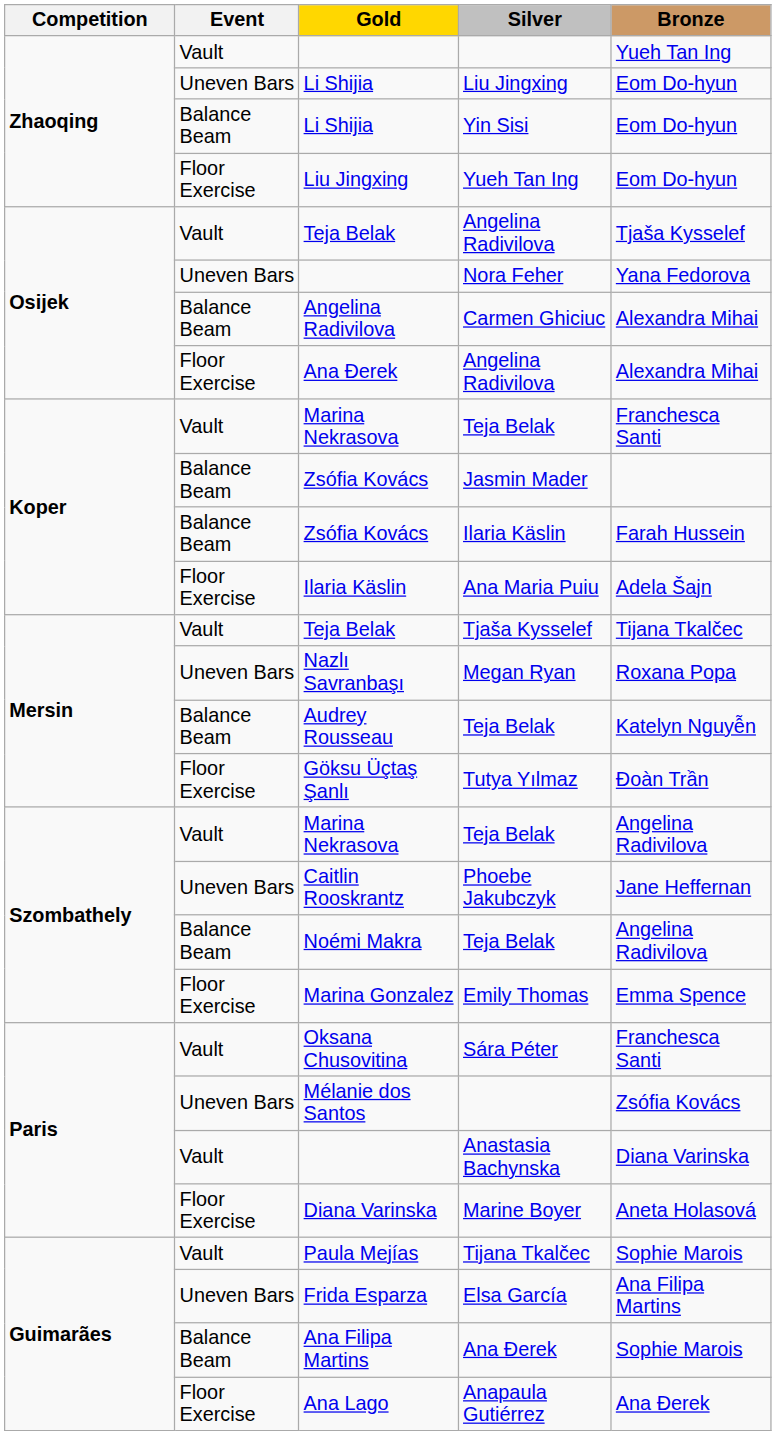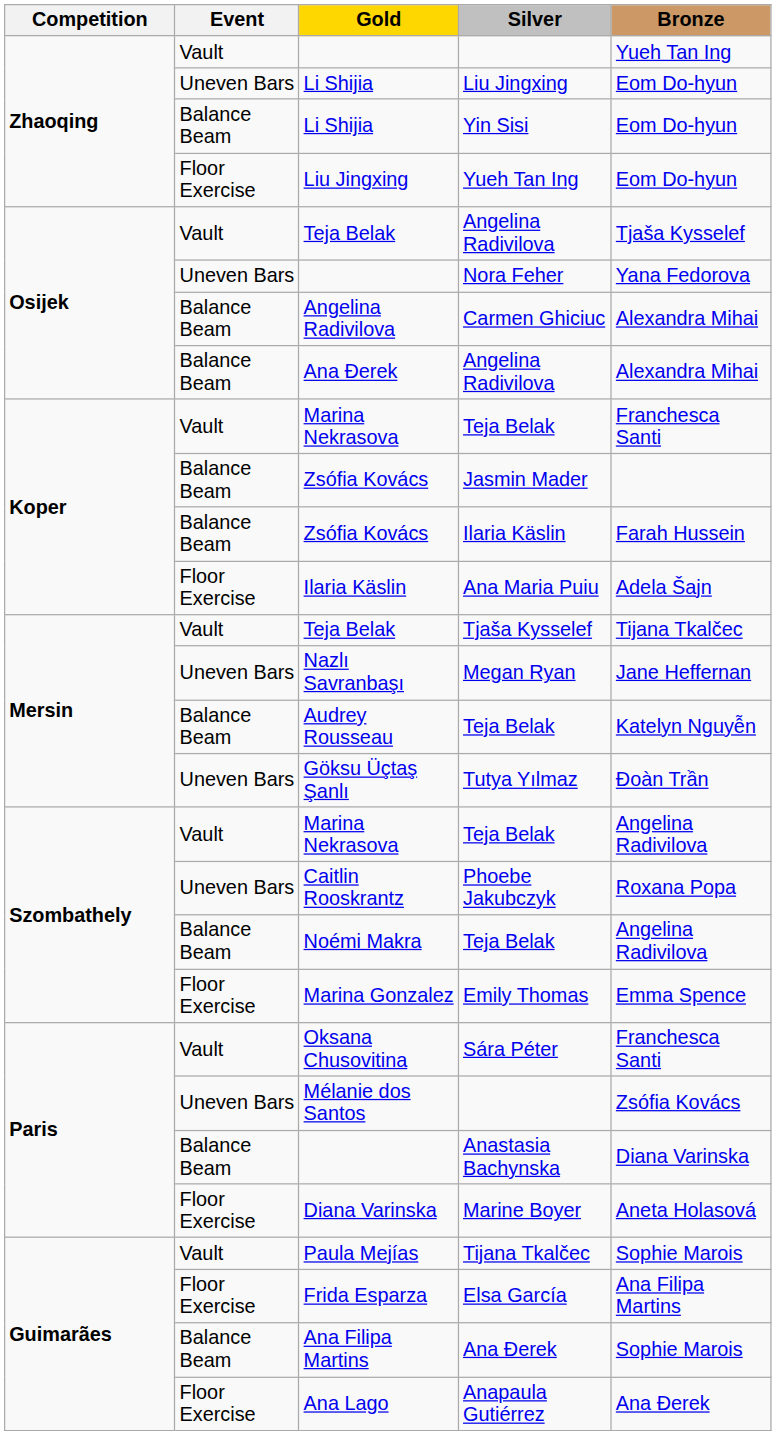 <table class="wikitable" style="width:70%;">
 <tr>
 <th style="text-align:center; width:5%;">Competition</th>
 <th style="text-align:center; width:5%;">Event</th>
 <td style="text-align:center; width:6%; background:gold;"><strong>Gold</strong></td>
 <td style="text-align:center; width:6%; background:silver;"><strong>Silver</strong></td>
 <td style="text-align:center; width:6%; background:#c96;"><strong>Bronze</strong></td>
 </tr>
 <tr>
 <td rowspan="4"><strong>Zhaoqing</strong></td>
 <td>Vault</td>
 <td></td>
 <td></td>
 <td> <a href='#'>Yueh Tan Ing</a></td>
 </tr>
 <tr>
 <td>Uneven Bars</td>
 <td> <a href='#'>Li Shijia</a></td>
 <td> <a href='#'>Liu Jingxing</a></td>
 <td> <a href='#'>Eom Do-hyun</a></td>
 </tr>
 <tr>
 <td>Balance Beam</td>
 <td> <a href='#'>Li Shijia</a></td>
 <td> <a href='#'>Yin Sisi</a></td>
 <td> <a href='#'>Eom Do-hyun</a></td>
 </tr>
 <tr>
 <td> Floor Exercise </td>
 <td> <a href='#'>Liu Jingxing</a></td>
 <td> <a href='#'>Yueh Tan Ing</a></td>
 <td> <a href='#'>Eom Do-hyun</a></td>
 </tr>
 <tr>
 <td rowspan="4"><strong>Osijek</strong></td>
 <td>Vault</td>
 <td> <a href='#'>Teja Belak</a></td>
 <td> <a href='#'>Angelina Radivilova</a></td>
 <td> <a href='#'>Tjaša Kysselef</a></td>
 </tr>
 <tr>
 <td>Uneven Bars</td>
 <td></td>
 <td> <a href='#'>Nora Feher</a></td>
 <td> <a href='#'>Yana Fedorova</a></td>
 </tr>
 <tr>
 <td>Balance Beam</td>
 <td> <a href='#'>Angelina Radivilova</a></td>
 <td> <a href='#'>Carmen Ghiciuc</a></td>
 <td> <a href='#'>Alexandra Mihai</a></td>
 </tr>
 <tr>
-<td> Floor Exercise </td>
+<td>Balance Beam</td>
 <td> <a href='#'>Ana Đerek</a></td>
 <td> <a href='#'>Angelina Radivilova</a></td>
 <td> <a href='#'>Alexandra Mihai</a></td>
 </tr>
 <tr>
 <td rowspan="4"><strong>Koper</strong></td>
 <td>Vault</td>
 <td> <a href='#'>Marina Nekrasova</a></td>
 <td> <a href='#'>Teja Belak</a></td>
 <td> <a href='#'>Franchesca Santi</a></td>
 </tr>
 <tr>
 <td>Balance Beam</td>
 <td> <a href='#'>Zsófia Kovács</a></td>
 <td> <a href='#'>Jasmin Mader</a></td>
 <td></td>
 </tr>
 <tr>
 <td>Balance Beam</td>
 <td> <a href='#'>Zsófia Kovács</a></td>
 <td> <a href='#'>Ilaria Käslin</a></td>
 <td> <a href='#'>Farah Hussein</a></td>
 </tr>
 <tr>
 <td> Floor Exercise </td>
 <td> <a href='#'>Ilaria Käslin</a></td>
 <td> <a href='#'>Ana Maria Puiu</a></td>
 <td> <a href='#'>Adela Šajn</a></td>
 </tr>
 <tr>
 <td rowspan="4"><strong>Mersin</strong></td>
 <td>Vault</td>
 <td> <a href='#'>Teja Belak</a></td>
 <td> <a href='#'>Tjaša Kysselef</a></td>
 <td> <a href='#'>Tijana Tkalčec</a></td>
 </tr>
 <tr>
 <td>Uneven Bars</td>
 <td> <a href='#'>Nazlı Savranbaşı</a></td>
 <td> <a href='#'>Megan Ryan</a></td>
-<td> <a href='#'>Roxana Popa</a></td>
+<td> <a href='#'>Jane Heffernan</a></td>
 </tr>
 <tr>
 <td>Balance Beam</td>
 <td> <a href='#'>Audrey Rousseau</a></td>
 <td> <a href='#'>Teja Belak</a></td>
 <td> <a href='#'>Katelyn Nguyễn</a></td>
 </tr>
 <tr>
-<td> Floor Exercise </td>
+<td>Uneven Bars</td>
 <td> <a href='#'>Göksu Üçtaş Şanlı</a></td>
 <td> <a href='#'>Tutya Yılmaz</a></td>
 <td> <a href='#'>Đoàn Trần</a></td>
 </tr>
 <tr>
 <td rowspan="4"><strong>Szombathely</strong></td>
 <td>Vault</td>
 <td> <a href='#'>Marina Nekrasova</a></td>
 <td> <a href='#'>Teja Belak</a></td>
 <td> <a href='#'>Angelina Radivilova</a></td>
 </tr>
 <tr>
 <td>Uneven Bars</td>
 <td> <a href='#'>Caitlin Rooskrantz</a></td>
 <td> <a href='#'>Phoebe Jakubczyk</a></td>
-<td> <a href='#'>Jane Heffernan</a></td>
+<td> <a href='#'>Roxana Popa</a></td>
 </tr>
 <tr>
 <td>Balance Beam</td>
 <td> <a href='#'>Noémi Makra</a></td>
 <td> <a href='#'>Teja Belak</a></td>
 <td> <a href='#'>Angelina Radivilova</a></td>
 </tr>
 <tr>
 <td> Floor Exercise </td>
 <td> <a href='#'>Marina Gonzalez</a></td>
 <td> <a href='#'>Emily Thomas</a></td>
 <td> <a href='#'>Emma Spence</a></td>
 </tr>
 <tr>
 <td rowspan="4"><strong>Paris</strong></td>
 <td>Vault</td>
 <td> <a href='#'>Oksana Chusovitina</a></td>
 <td> <a href='#'>Sára Péter</a></td>
 <td> <a href='#'>Franchesca Santi</a></td>
 </tr>
 <tr>
 <td>Uneven Bars</td>
 <td> <a href='#'>Mélanie dos Santos</a></td>
 <td></td>
 <td> <a href='#'>Zsófia Kovács</a></td>
 </tr>
 <tr>
-<td>Vault</td>
+<td>Balance Beam</td>
 <td></td>
 <td> <a href='#'>Anastasia Bachynska</a></td>
 <td> <a href='#'>Diana Varinska</a></td>
 </tr>
 <tr>
 <td> Floor Exercise </td>
 <td> <a href='#'>Diana Varinska</a></td>
 <td> <a href='#'>Marine Boyer</a></td>
 <td> <a href='#'>Aneta Holasová</a></td>
 </tr>
 <tr>
 <td rowspan="4"><strong>Guimarães</strong></td>
 <td>Vault</td>
 <td> <a href='#'>Paula Mejías</a></td>
 <td> <a href='#'>Tijana Tkalčec</a></td>
 <td> <a href='#'>Sophie Marois</a></td>
 </tr>
 <tr>
-<td>Uneven Bars</td>
+<td> Floor Exercise </td>
 <td> <a href='#'>Frida Esparza</a></td>
 <td> <a href='#'>Elsa García</a></td>
 <td> <a href='#'>Ana Filipa Martins</a></td>
 </tr>
 <tr>
 <td>Balance Beam</td>
 <td> <a href='#'>Ana Filipa Martins</a></td>
 <td> <a href='#'>Ana Đerek</a></td>
 <td> <a href='#'>Sophie Marois</a></td>
 </tr>
 <tr>
 <td> Floor Exercise </td>
 <td> <a href='#'>Ana Lago</a></td>
 <td> <a href='#'>Anapaula Gutiérrez</a></td>
 <td> <a href='#'>Ana Đerek</a></td>
 </tr>
 </table>
